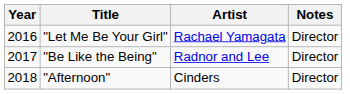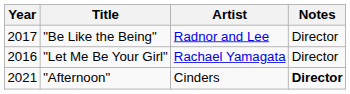 <table class="wikitable">
 <tr>
 <th>Year</th>
 <th>Title</th>
 <th>Artist</th>
 <th>Notes</th>
 </tr>
 <tr>
+<td>2017</td>
+<td>"Be Like the Being"</td>
+<td><a href='#'>Radnor and Lee</a></td>
+<td>Director</td>
+</tr>
+<tr>
 <td>2016</td>
 <td>"Let Me Be Your Girl"</td>
 <td><a href='#'>Rachael Yamagata</a></td>
 <td>Director</td>
 </tr>
 <tr>
-<td>2017</td>
-<td>"Be Like the Being"</td>
-<td><a href='#'>Radnor and Lee</a></td>
-<td>Director</td>
-</tr>
-<tr>
-<td>2018</td>
+<td>2021</td>
 <td>"Afternoon"</td>
 <td>Cinders</td>
-<td>Director</td>
+<td><strong>Director</strong></td>
 </tr>
 </table>
